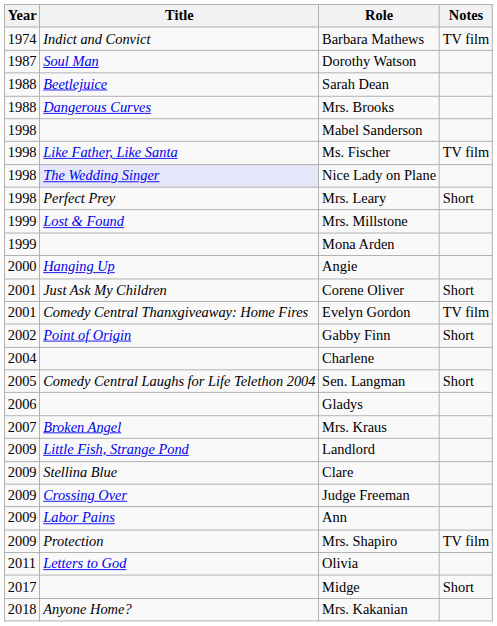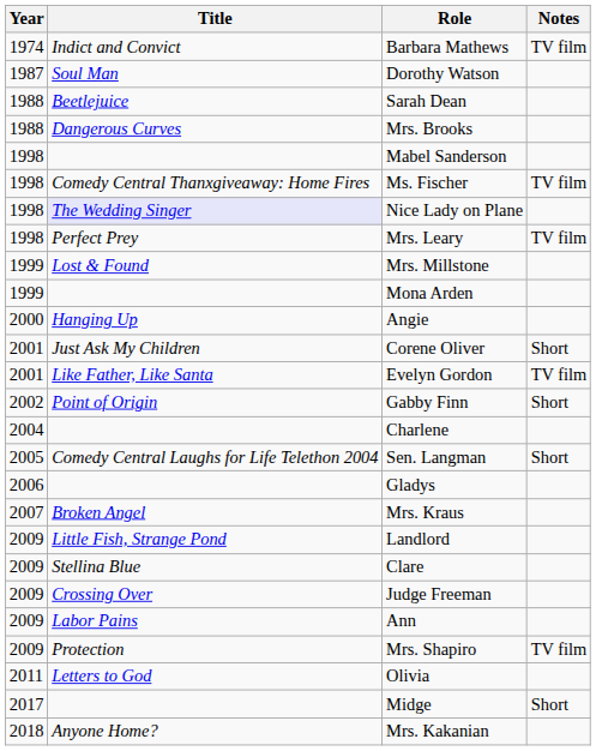 <table class="wikitable sortable">
 <tr>
 <th>Year</th>
 <th>Title</th>
 <th>Role</th>
 <th class="unsortable">Notes</th>
 </tr>
 <tr>
 <td>1974</td>
 <td><em>Indict and Convict</em></td>
 <td>Barbara Mathews</td>
 <td>TV film</td>
 </tr>
 <tr>
 <td>1987</td>
 <td><em><a href='#'>Soul Man</a></em></td>
 <td>Dorothy Watson</td>
 <td></td>
 </tr>
 <tr>
 <td>1988</td>
 <td><em><a href='#'>Beetlejuice</a></em></td>
 <td>Sarah Dean</td>
 <td></td>
 </tr>
 <tr>
 <td>1988</td>
 <td><em><a href='#'>Dangerous Curves</a></em></td>
 <td>Mrs. Brooks</td>
 <td></td>
 </tr>
 <tr>
 <td>1998</td>
 <td><em></em></td>
 <td>Mabel Sanderson</td>
 <td></td>
 </tr>
 <tr>
 <td>1998</td>
-<td><em><a href='#'>Like Father, Like Santa</a></em></td>
+<td><em>Comedy Central Thanxgiveaway: Home Fires</em></td>
 <td>Ms. Fischer</td>
 <td>TV film</td>
 </tr>
 <tr>
 <td>1998</td>
 <td style="background: lavender;"><em><a href='#'>The Wedding Singer</a></em></td>
 <td>Nice Lady on Plane</td>
 <td></td>
 </tr>
 <tr>
 <td>1998</td>
 <td><em>Perfect Prey</em></td>
 <td>Mrs. Leary</td>
-<td>Short</td>
+<td>TV film</td>
 </tr>
 <tr>
 <td>1999</td>
 <td><em><a href='#'>Lost & Found</a></em></td>
 <td>Mrs. Millstone</td>
 <td></td>
 </tr>
 <tr>
 <td>1999</td>
 <td><em></em></td>
 <td>Mona Arden</td>
 <td></td>
 </tr>
 <tr>
 <td>2000</td>
 <td><em><a href='#'>Hanging Up</a></em></td>
 <td>Angie</td>
 <td></td>
 </tr>
 <tr>
 <td>2001</td>
 <td><em>Just Ask My Children</em></td>
 <td>Corene Oliver</td>
 <td>Short</td>
 </tr>
 <tr>
 <td>2001</td>
-<td><em>Comedy Central Thanxgiveaway: Home Fires</em></td>
+<td><em><a href='#'>Like Father, Like Santa</a></em></td>
 <td>Evelyn Gordon</td>
 <td>TV film</td>
 </tr>
 <tr>
 <td>2002</td>
 <td><em><a href='#'>Point of Origin</a></em></td>
 <td>Gabby Finn</td>
 <td>Short</td>
 </tr>
 <tr>
 <td>2004</td>
 <td><em></em></td>
 <td>Charlene</td>
 <td></td>
 </tr>
 <tr>
 <td>2005</td>
 <td><em>Comedy Central Laughs for Life Telethon 2004</em></td>
 <td>Sen. Langman</td>
 <td>Short</td>
 </tr>
 <tr>
 <td>2006</td>
 <td><em></em></td>
 <td>Gladys</td>
 <td></td>
 </tr>
 <tr>
 <td>2007</td>
 <td><em><a href='#'>Broken Angel</a></em></td>
 <td>Mrs. Kraus</td>
 <td></td>
 </tr>
 <tr>
 <td>2009</td>
 <td><em><a href='#'>Little Fish, Strange Pond</a></em></td>
 <td>Landlord</td>
 <td></td>
 </tr>
 <tr>
 <td>2009</td>
 <td><em>Stellina Blue</em></td>
 <td>Clare</td>
 <td></td>
 </tr>
 <tr>
 <td>2009</td>
 <td><em><a href='#'>Crossing Over</a></em></td>
 <td>Judge Freeman</td>
 <td></td>
 </tr>
 <tr>
 <td>2009</td>
 <td><em><a href='#'>Labor Pains</a></em></td>
 <td>Ann</td>
 <td></td>
 </tr>
 <tr>
 <td>2009</td>
 <td><em>Protection</em></td>
 <td>Mrs. Shapiro</td>
 <td>TV film</td>
 </tr>
 <tr>
 <td>2011</td>
 <td><em><a href='#'>Letters to God</a></em></td>
 <td>Olivia</td>
 <td></td>
 </tr>
 <tr>
 <td>2017</td>
 <td><em></em></td>
 <td>Midge</td>
 <td>Short</td>
 </tr>
 <tr>
 <td>2018</td>
 <td><em>Anyone Home?</em></td>
 <td>Mrs. Kakanian</td>
 <td></td>
 </tr>
 </table>
